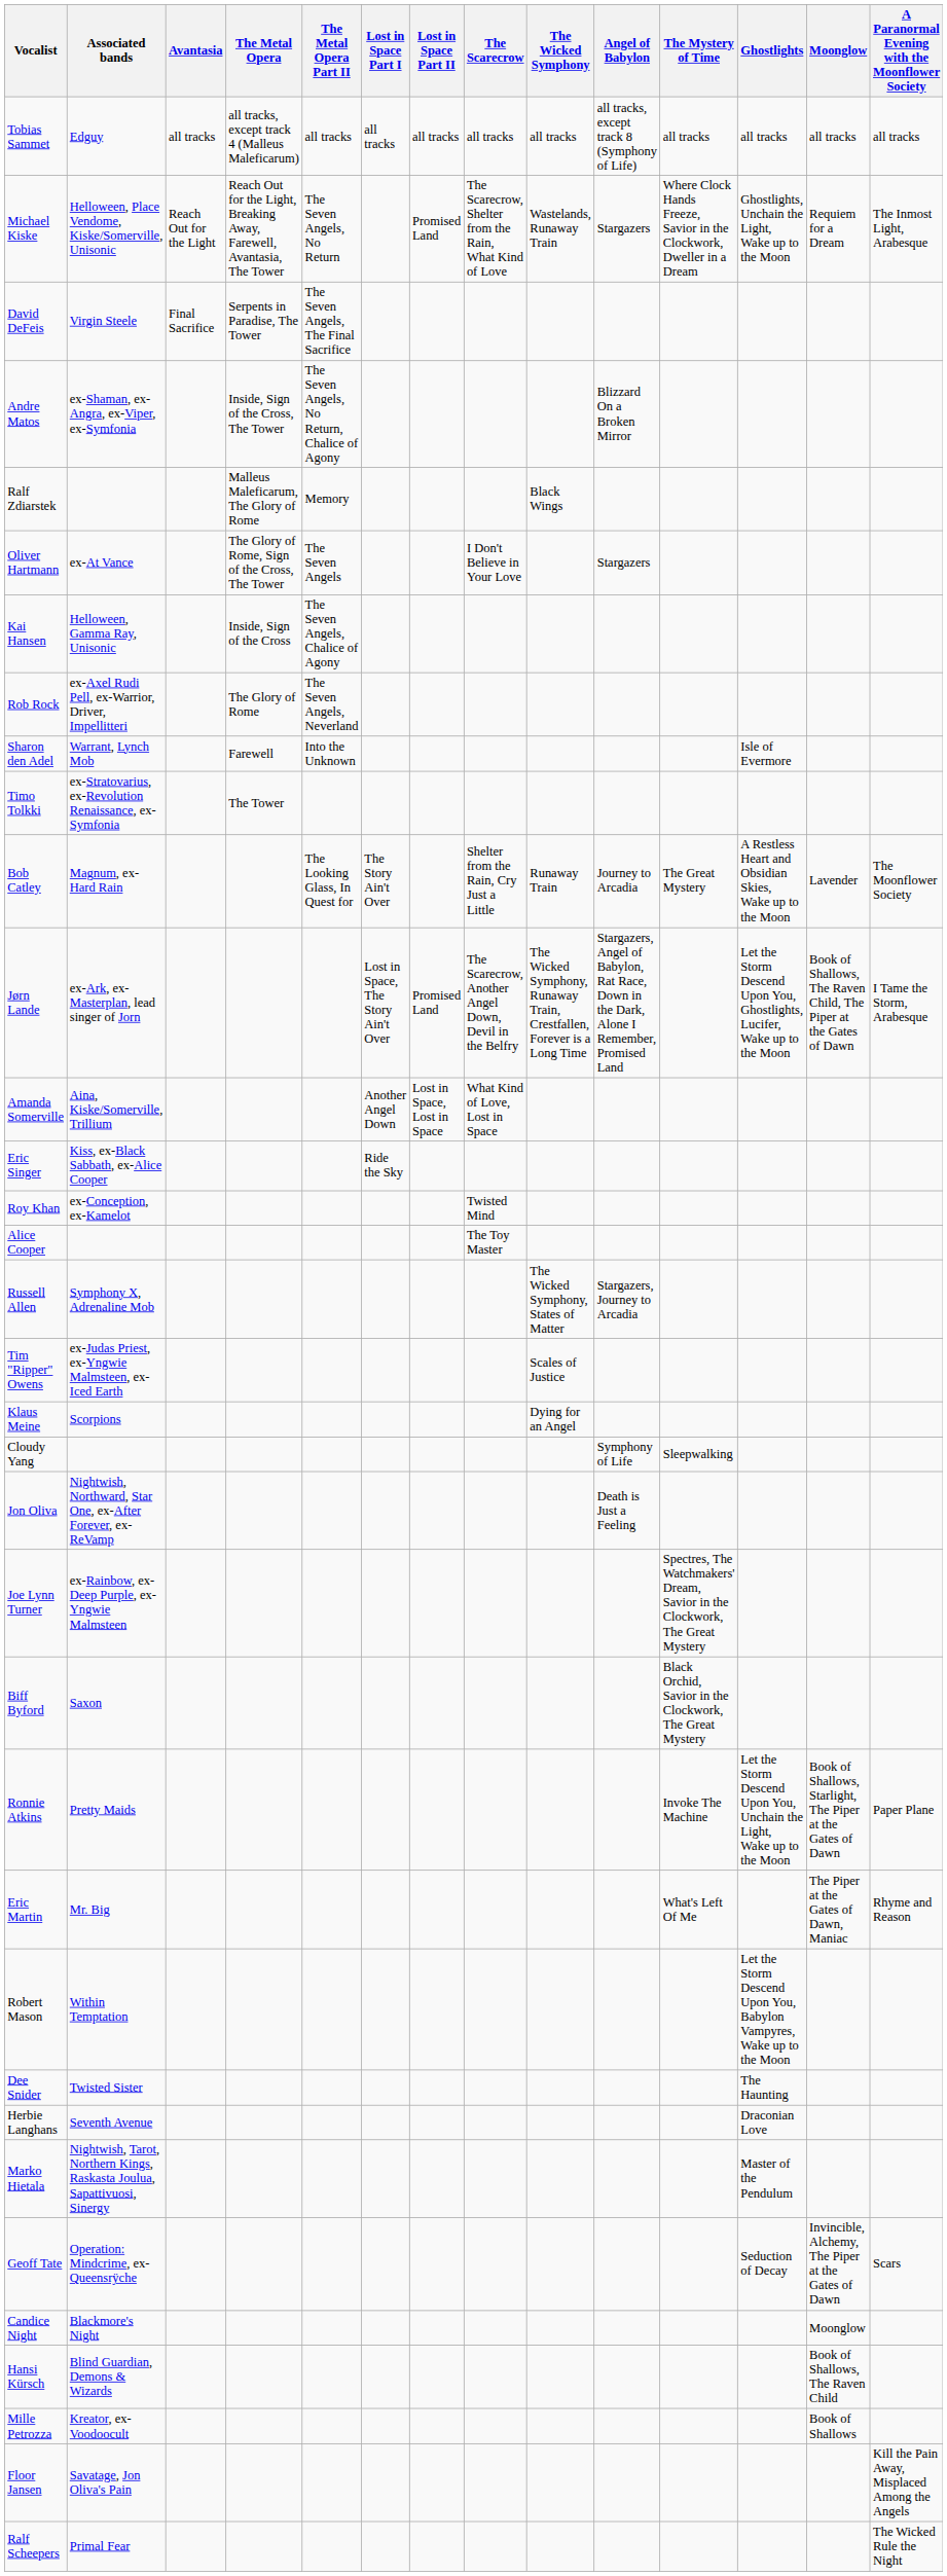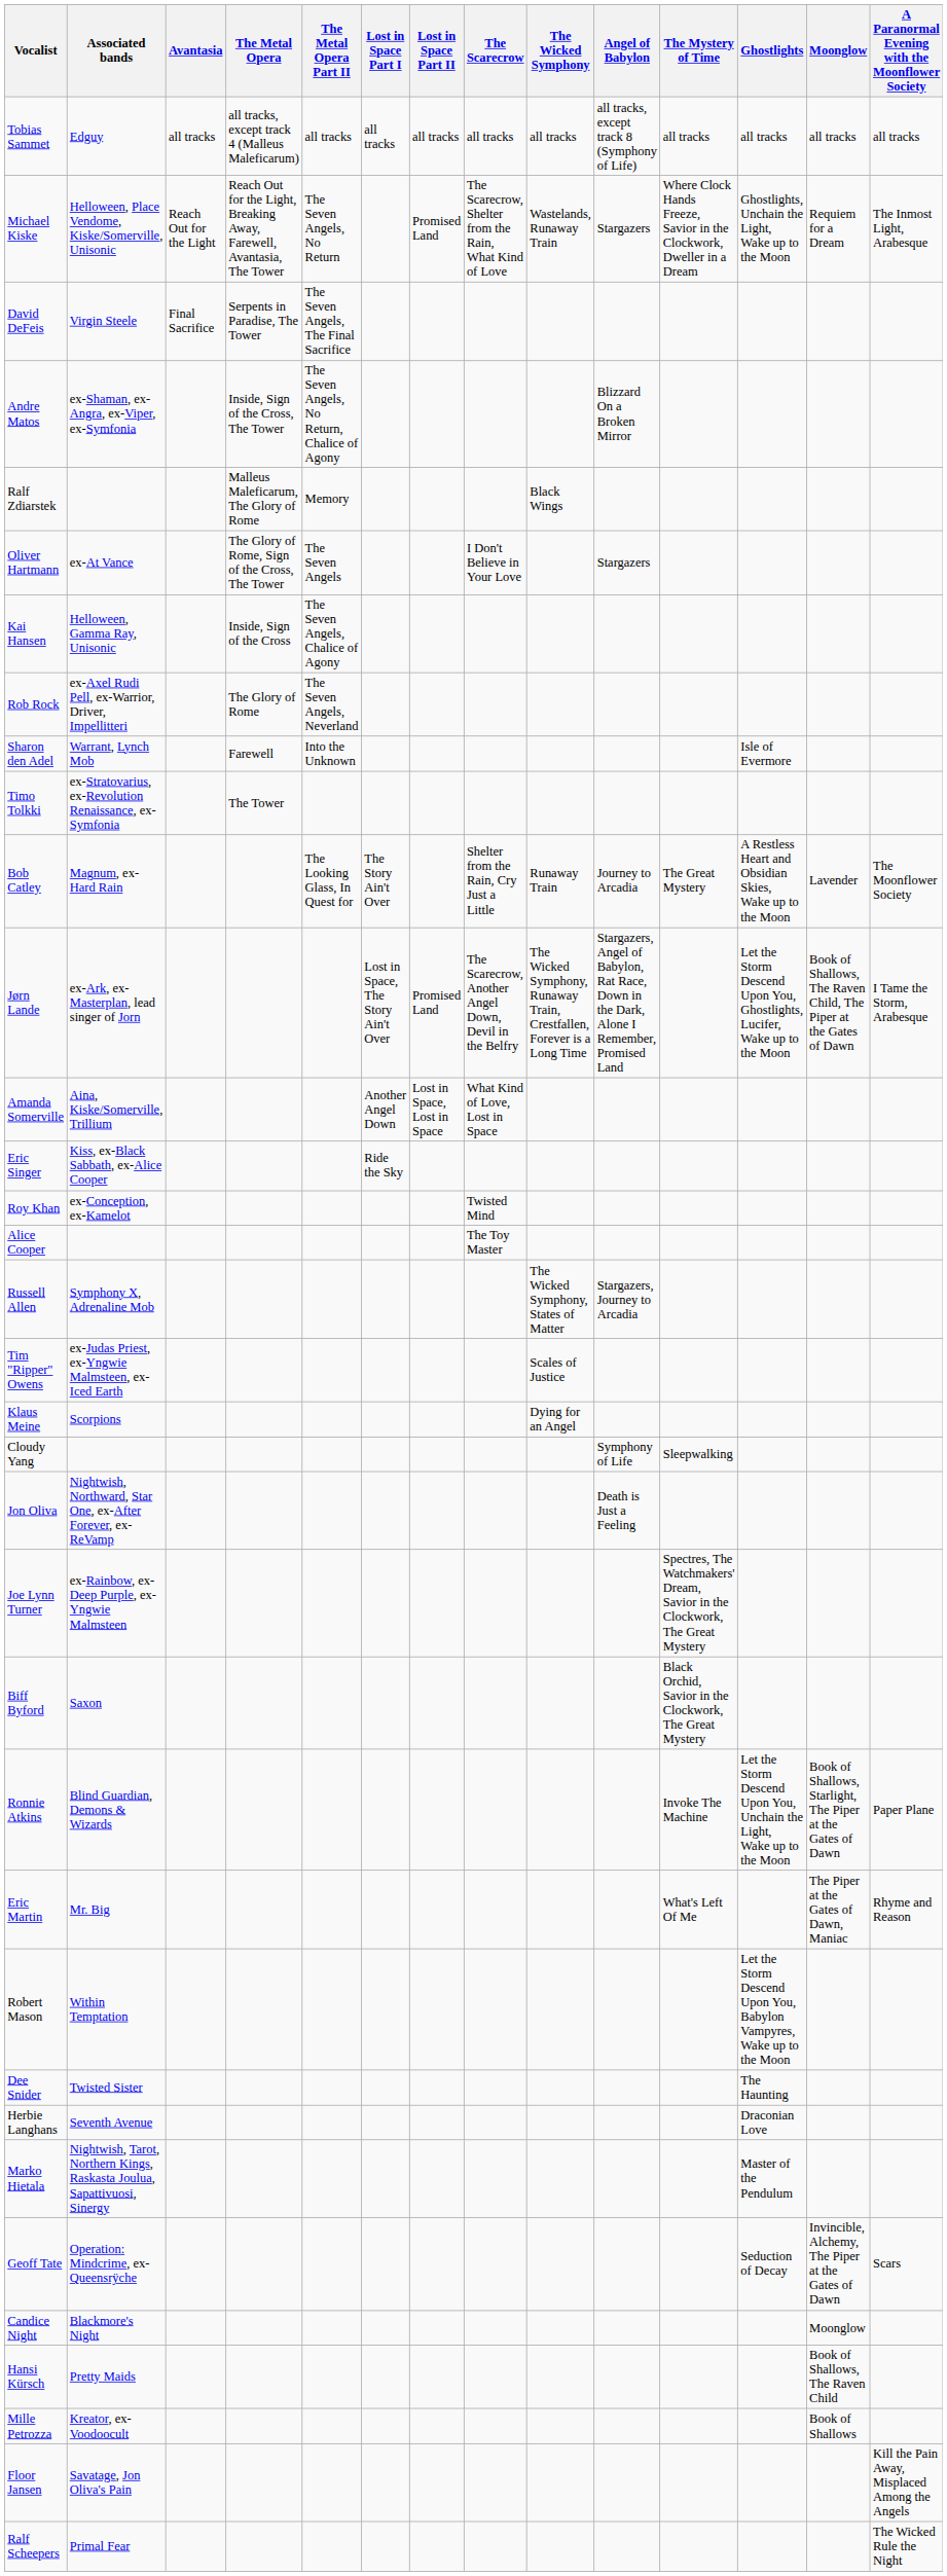 <table class="wikitable">
 <tr>
 <th>Vocalist</th>
 <th>Associated bands</th>
 <th><a href='#'>Avantasia</a></th>
 <th><a href='#'>The Metal Opera</a></th>
 <th><a href='#'>The Metal Opera Part II</a></th>
 <th><a href='#'>Lost in Space Part I</a></th>
 <th><a href='#'>Lost in Space Part II</a></th>
 <th><a href='#'>The Scarecrow</a></th>
 <th><a href='#'>The Wicked Symphony</a></th>
 <th><a href='#'>Angel of Babylon</a></th>
 <th><a href='#'>The Mystery of Time</a></th>
 <th><a href='#'>Ghostlights</a></th>
 <th><a href='#'>Moonglow</a></th>
 <th><a href='#'>A Paranormal Evening with the Moonflower Society</a></th>
 </tr>
 <tr>
 <td><a href='#'>Tobias Sammet</a></td>
 <td><a href='#'>Edguy</a></td>
 <td>all tracks</td>
 <td>all tracks, except track 4 (Malleus Maleficarum)</td>
 <td>all tracks</td>
 <td>all tracks</td>
 <td>all tracks</td>
 <td>all tracks</td>
 <td>all tracks</td>
 <td>all tracks, except track 8 (Symphony of Life)</td>
 <td>all tracks</td>
 <td>all tracks</td>
 <td>all tracks</td>
 <td>all tracks</td>
 </tr>
 <tr>
 <td><a href='#'>Michael Kiske</a></td>
 <td><a href='#'>Helloween</a>, <a href='#'>Place Vendome</a>, <a href='#'>Kiske/Somerville</a>, <a href='#'>Unisonic</a></td>
 <td>Reach Out for the Light</td>
 <td>Reach Out for the Light, Breaking Away, Farewell, Avantasia, The Tower</td>
 <td>The Seven Angels, No Return</td>
 <td></td>
 <td>Promised Land</td>
 <td>The Scarecrow, Shelter from the Rain, What Kind of Love</td>
 <td>Wastelands, Runaway Train</td>
 <td>Stargazers</td>
 <td>Where Clock Hands Freeze, Savior in the Clockwork, Dweller in a Dream</td>
 <td>Ghostlights, Unchain the Light, Wake up to the Moon</td>
 <td>Requiem for a Dream</td>
 <td>The Inmost Light, Arabesque</td>
 </tr>
 <tr>
 <td><a href='#'>David DeFeis</a></td>
 <td><a href='#'>Virgin Steele</a></td>
 <td>Final Sacrifice</td>
 <td>Serpents in Paradise, The Tower</td>
 <td>The Seven Angels, The Final Sacrifice</td>
 <td></td>
 <td></td>
 <td></td>
 <td></td>
 <td></td>
 <td></td>
 <td></td>
 <td></td>
 <td></td>
 </tr>
 <tr>
 <td><a href='#'>Andre Matos</a></td>
 <td>ex-<a href='#'>Shaman</a>, ex-<a href='#'>Angra</a>, ex-<a href='#'>Viper</a>, ex-<a href='#'>Symfonia</a></td>
 <td></td>
 <td>Inside, Sign of the Cross, The Tower</td>
 <td>The Seven Angels, No Return, Chalice of Agony</td>
 <td></td>
 <td></td>
 <td></td>
 <td></td>
 <td>Blizzard On a Broken Mirror</td>
 <td></td>
 <td></td>
 <td></td>
 <td></td>
 </tr>
 <tr>
 <td>Ralf Zdiarstek</td>
 <td></td>
 <td></td>
 <td>Malleus Maleficarum, The Glory of Rome</td>
 <td>Memory</td>
 <td></td>
 <td></td>
 <td></td>
 <td>Black Wings</td>
 <td></td>
 <td></td>
 <td></td>
 <td></td>
 <td></td>
 </tr>
 <tr>
 <td><a href='#'>Oliver Hartmann</a></td>
 <td>ex-<a href='#'>At Vance</a></td>
 <td></td>
 <td>The Glory of Rome, Sign of the Cross, The Tower</td>
 <td>The Seven Angels</td>
 <td></td>
 <td></td>
 <td>I Don't Believe in Your Love</td>
 <td></td>
 <td>Stargazers</td>
 <td></td>
 <td></td>
 <td></td>
 <td></td>
 </tr>
 <tr>
 <td><a href='#'>Kai Hansen</a></td>
 <td><a href='#'>Helloween</a>, <a href='#'>Gamma Ray</a>, <a href='#'>Unisonic</a></td>
 <td></td>
 <td>Inside, Sign of the Cross</td>
 <td>The Seven Angels, Chalice of Agony</td>
 <td></td>
 <td></td>
 <td></td>
 <td></td>
 <td></td>
 <td></td>
 <td></td>
 <td></td>
 <td></td>
 </tr>
 <tr>
 <td><a href='#'>Rob Rock</a></td>
 <td>ex-<a href='#'>Axel Rudi Pell</a>, ex-Warrior, Driver, <a href='#'>Impellitteri</a></td>
 <td></td>
 <td>The Glory of Rome</td>
 <td>The Seven Angels, Neverland</td>
 <td></td>
 <td></td>
 <td></td>
 <td></td>
 <td></td>
 <td></td>
 <td></td>
 <td></td>
 <td></td>
 </tr>
 <tr>
 <td><a href='#'>Sharon den Adel</a></td>
 <td><a href='#'>Warrant</a>, <a href='#'>Lynch Mob</a></td>
 <td></td>
 <td>Farewell</td>
 <td>Into the Unknown</td>
 <td></td>
 <td></td>
 <td></td>
 <td></td>
 <td></td>
 <td></td>
 <td>Isle of Evermore</td>
 <td></td>
 <td></td>
 </tr>
 <tr>
 <td><a href='#'>Timo Tolkki</a></td>
 <td>ex-<a href='#'>Stratovarius</a>, ex-<a href='#'>Revolution Renaissance</a>, ex-<a href='#'>Symfonia</a></td>
 <td></td>
 <td>The Tower</td>
 <td></td>
 <td></td>
 <td></td>
 <td></td>
 <td></td>
 <td></td>
 <td></td>
 <td></td>
 <td></td>
 <td></td>
 </tr>
 <tr>
 <td><a href='#'>Bob Catley</a></td>
 <td><a href='#'>Magnum</a>, ex-<a href='#'>Hard Rain</a></td>
 <td></td>
 <td></td>
 <td>The Looking Glass, In Quest for</td>
 <td>The Story Ain't Over</td>
 <td></td>
 <td>Shelter from the Rain, Cry Just a Little</td>
 <td>Runaway Train</td>
 <td>Journey to Arcadia</td>
 <td>The Great Mystery</td>
 <td>A Restless Heart and Obsidian Skies, Wake up to the Moon</td>
 <td>Lavender</td>
 <td>The Moonflower Society</td>
 </tr>
 <tr>
 <td><a href='#'>Jørn Lande</a></td>
 <td>ex-<a href='#'>Ark</a>, ex-<a href='#'>Masterplan</a>, lead singer of <a href='#'>Jorn</a></td>
 <td></td>
 <td></td>
 <td></td>
 <td>Lost in Space, The Story Ain't Over</td>
 <td>Promised Land</td>
 <td>The Scarecrow, Another Angel Down, Devil in the Belfry</td>
 <td>The Wicked Symphony, Runaway Train, Crestfallen, Forever is a Long Time</td>
 <td>Stargazers, Angel of Babylon, Rat Race, Down in the Dark, Alone I Remember, Promised Land</td>
 <td></td>
 <td>Let the Storm Descend Upon You, Ghostlights, Lucifer, Wake up to the Moon</td>
 <td>Book of Shallows, The Raven Child, The Piper at the Gates of Dawn</td>
 <td>I Tame the Storm, Arabesque</td>
 </tr>
 <tr>
 <td><a href='#'>Amanda Somerville</a></td>
 <td><a href='#'>Aina</a>, <a href='#'>Kiske/Somerville</a>, <a href='#'>Trillium</a></td>
 <td></td>
 <td></td>
 <td></td>
 <td>Another Angel Down</td>
 <td>Lost in Space, Lost in Space</td>
 <td>What Kind of Love, Lost in Space</td>
 <td></td>
 <td></td>
 <td></td>
 <td></td>
 <td></td>
 <td></td>
 </tr>
 <tr>
 <td><a href='#'>Eric Singer</a></td>
 <td><a href='#'>Kiss</a>, ex-<a href='#'>Black Sabbath</a>, ex-<a href='#'>Alice Cooper</a></td>
 <td></td>
 <td></td>
 <td></td>
 <td>Ride the Sky</td>
 <td></td>
 <td></td>
 <td></td>
 <td></td>
 <td></td>
 <td></td>
 <td></td>
 <td></td>
 </tr>
 <tr>
 <td><a href='#'>Roy Khan</a></td>
 <td>ex-<a href='#'>Conception</a>, ex-<a href='#'>Kamelot</a></td>
 <td></td>
 <td></td>
 <td></td>
 <td></td>
 <td></td>
 <td>Twisted Mind</td>
 <td></td>
 <td></td>
 <td></td>
 <td></td>
 <td></td>
 <td></td>
 </tr>
 <tr>
 <td><a href='#'>Alice Cooper</a></td>
 <td></td>
 <td></td>
 <td></td>
 <td></td>
 <td></td>
 <td></td>
 <td>The Toy Master</td>
 <td></td>
 <td></td>
 <td></td>
 <td></td>
 <td></td>
 </tr>
 <tr>
 <td><a href='#'>Russell Allen</a></td>
 <td><a href='#'>Symphony X</a>, <a href='#'>Adrenaline Mob</a></td>
 <td></td>
 <td></td>
 <td></td>
 <td></td>
 <td></td>
 <td></td>
 <td>The Wicked Symphony, States of Matter</td>
 <td>Stargazers, Journey to Arcadia</td>
 <td></td>
 <td></td>
 <td></td>
 <td></td>
 </tr>
 <tr>
 <td><a href='#'>Tim "Ripper" Owens</a></td>
 <td>ex-<a href='#'>Judas Priest</a>, ex-<a href='#'>Yngwie Malmsteen</a>, ex-<a href='#'>Iced Earth</a></td>
 <td></td>
 <td></td>
 <td></td>
 <td></td>
 <td></td>
 <td></td>
 <td>Scales of Justice</td>
 <td></td>
 <td></td>
 <td></td>
 <td></td>
 <td></td>
 </tr>
 <tr>
 <td><a href='#'>Klaus Meine</a></td>
 <td><a href='#'>Scorpions</a></td>
 <td></td>
 <td></td>
 <td></td>
 <td></td>
 <td></td>
 <td></td>
 <td>Dying for an Angel</td>
 <td></td>
 <td></td>
 <td></td>
 <td></td>
 <td></td>
 </tr>
 <tr>
 <td>Cloudy Yang</td>
 <td></td>
 <td></td>
 <td></td>
 <td></td>
 <td></td>
 <td></td>
 <td></td>
 <td></td>
 <td>Symphony of Life</td>
 <td>Sleepwalking</td>
 <td></td>
 <td></td>
 <td></td>
 </tr>
 <tr>
 <td><a href='#'>Jon Oliva</a></td>
 <td><a href='#'>Nightwish</a>, <a href='#'>Northward</a>, <a href='#'>Star One</a>, ex-<a href='#'>After Forever</a>, ex-<a href='#'>ReVamp</a></td>
 <td></td>
 <td></td>
 <td></td>
 <td></td>
 <td></td>
 <td></td>
 <td></td>
 <td>Death is Just a Feeling</td>
 <td></td>
 <td></td>
 <td></td>
 <td></td>
 </tr>
 <tr>
 <td><a href='#'>Joe Lynn Turner</a></td>
 <td>ex-<a href='#'>Rainbow</a>, ex-<a href='#'>Deep Purple</a>, ex-<a href='#'>Yngwie Malmsteen</a></td>
 <td></td>
 <td></td>
 <td></td>
 <td></td>
 <td></td>
 <td></td>
 <td></td>
 <td></td>
 <td>Spectres, The Watchmakers' Dream, Savior in the Clockwork, The Great Mystery</td>
 <td></td>
 <td></td>
 <td></td>
 </tr>
 <tr>
 <td><a href='#'>Biff Byford</a></td>
 <td><a href='#'>Saxon</a></td>
 <td></td>
 <td></td>
 <td></td>
 <td></td>
 <td></td>
 <td></td>
 <td></td>
 <td></td>
 <td>Black Orchid, Savior in the Clockwork, The Great Mystery</td>
 <td></td>
 <td></td>
 <td></td>
 </tr>
 <tr>
 <td><a href='#'>Ronnie Atkins</a></td>
-<td><a href='#'>Pretty Maids</a></td>
+<td><a href='#'>Blind Guardian</a>, <a href='#'>Demons & Wizards</a></td>
 <td></td>
 <td></td>
 <td></td>
 <td></td>
 <td></td>
 <td></td>
 <td></td>
 <td></td>
 <td>Invoke The Machine</td>
 <td>Let the Storm Descend Upon You, Unchain the Light, Wake up to the Moon</td>
 <td>Book of Shallows, Starlight, The Piper at the Gates of Dawn</td>
 <td>Paper Plane</td>
 </tr>
 <tr>
 <td><a href='#'>Eric Martin</a></td>
 <td><a href='#'>Mr. Big</a></td>
 <td></td>
 <td></td>
 <td></td>
 <td></td>
 <td></td>
 <td></td>
 <td></td>
 <td></td>
 <td>What's Left Of Me</td>
 <td></td>
 <td>The Piper at the Gates of Dawn, Maniac</td>
 <td>Rhyme and Reason</td>
 </tr>
 <tr>
 <td>Robert Mason</td>
 <td><a href='#'>Within Temptation</a></td>
 <td></td>
 <td></td>
 <td></td>
 <td></td>
 <td></td>
 <td></td>
 <td></td>
 <td></td>
 <td></td>
 <td>Let the Storm Descend Upon You, Babylon Vampyres, Wake up to the Moon</td>
 <td></td>
 <td></td>
 </tr>
 <tr>
 <td><a href='#'>Dee Snider</a></td>
 <td><a href='#'>Twisted Sister</a></td>
 <td></td>
 <td></td>
 <td></td>
 <td></td>
 <td></td>
 <td></td>
 <td></td>
 <td></td>
 <td></td>
 <td>The Haunting</td>
 <td></td>
 <td></td>
 </tr>
 <tr>
 <td>Herbie Langhans</td>
 <td><a href='#'>Seventh Avenue</a></td>
 <td></td>
 <td></td>
 <td></td>
 <td></td>
 <td></td>
 <td></td>
 <td></td>
 <td></td>
 <td></td>
 <td>Draconian Love</td>
 <td></td>
 <td></td>
 </tr>
 <tr>
 <td><a href='#'>Marko Hietala</a></td>
 <td><a href='#'>Nightwish</a>, <a href='#'>Tarot</a>, <a href='#'>Northern Kings</a>, <a href='#'>Raskasta Joulua</a>, <a href='#'>Sapattivuosi</a>, <a href='#'>Sinergy</a></td>
 <td></td>
 <td></td>
 <td></td>
 <td></td>
 <td></td>
 <td></td>
 <td></td>
 <td></td>
 <td></td>
 <td>Master of the Pendulum</td>
 <td></td>
 <td></td>
 </tr>
 <tr>
 <td><a href='#'>Geoff Tate</a></td>
 <td><a href='#'>Operation: Mindcrime</a>, ex-<a href='#'>Queensrÿche</a></td>
 <td></td>
 <td></td>
 <td></td>
 <td></td>
 <td></td>
 <td></td>
 <td></td>
 <td></td>
 <td></td>
 <td>Seduction of Decay</td>
 <td>Invincible, Alchemy, The Piper at the Gates of Dawn</td>
 <td>Scars</td>
 </tr>
 <tr>
 <td><a href='#'>Candice Night</a></td>
 <td><a href='#'>Blackmore's Night</a></td>
 <td></td>
 <td></td>
 <td></td>
 <td></td>
 <td></td>
 <td></td>
 <td></td>
 <td></td>
 <td></td>
 <td></td>
 <td>Moonglow</td>
 <td></td>
 </tr>
 <tr>
 <td><a href='#'>Hansi Kürsch</a></td>
-<td><a href='#'>Blind Guardian</a>, <a href='#'>Demons & Wizards</a></td>
+<td><a href='#'>Pretty Maids</a></td>
 <td></td>
 <td></td>
 <td></td>
 <td></td>
 <td></td>
 <td></td>
 <td></td>
 <td></td>
 <td></td>
 <td></td>
 <td>Book of Shallows, The Raven Child</td>
 <td></td>
 </tr>
 <tr>
 <td><a href='#'>Mille Petrozza</a></td>
 <td><a href='#'>Kreator</a>, ex-<a href='#'>Voodoocult</a></td>
 <td></td>
 <td></td>
 <td></td>
 <td></td>
 <td></td>
 <td></td>
 <td></td>
 <td></td>
 <td></td>
 <td></td>
 <td>Book of Shallows</td>
 <td></td>
 </tr>
 <tr>
 <td><a href='#'>Floor Jansen</a></td>
 <td><a href='#'>Savatage</a>, <a href='#'>Jon Oliva's Pain</a></td>
 <td></td>
 <td></td>
 <td></td>
 <td></td>
 <td></td>
 <td></td>
 <td></td>
 <td></td>
 <td></td>
 <td></td>
 <td></td>
 <td>Kill the Pain Away, Misplaced Among the Angels</td>
 </tr>
 <tr>
 <td><a href='#'>Ralf Scheepers</a></td>
 <td><a href='#'>Primal Fear</a></td>
 <td></td>
 <td></td>
 <td></td>
 <td></td>
 <td></td>
 <td></td>
 <td></td>
 <td></td>
 <td></td>
 <td></td>
 <td></td>
 <td>The Wicked Rule the Night</td>
 </tr>
 </table>
